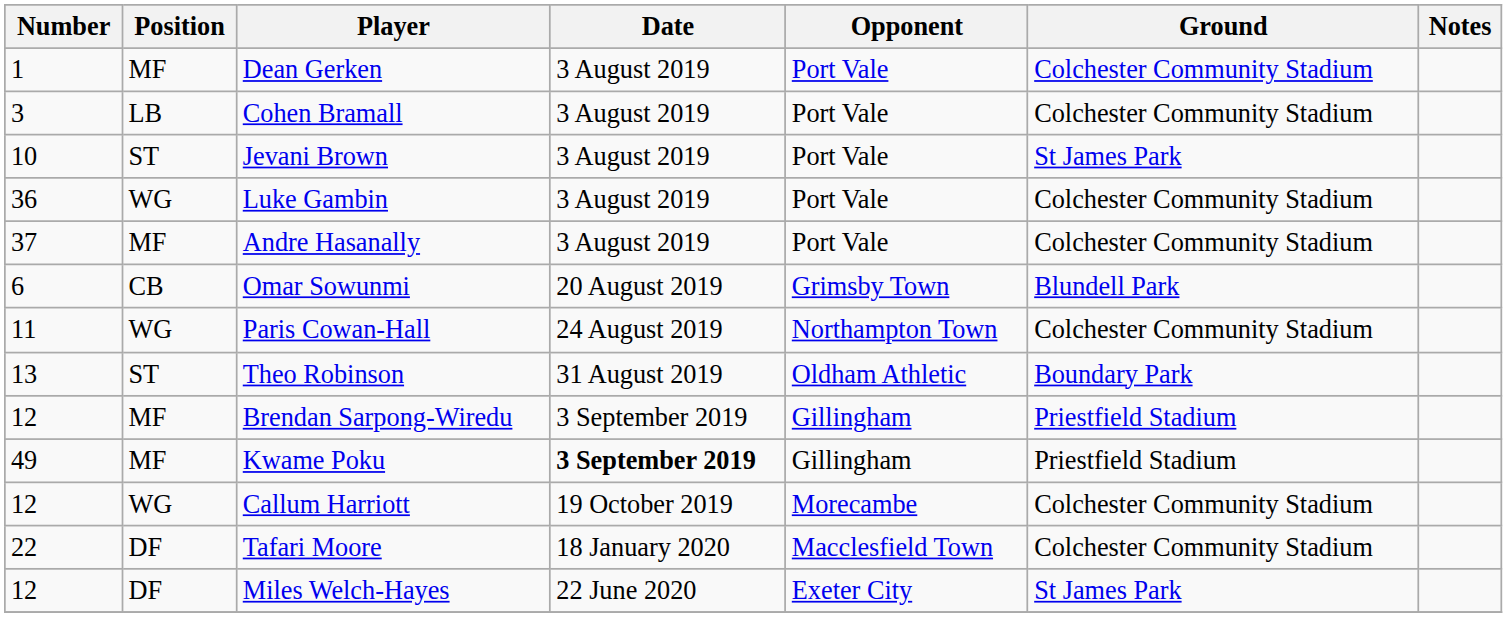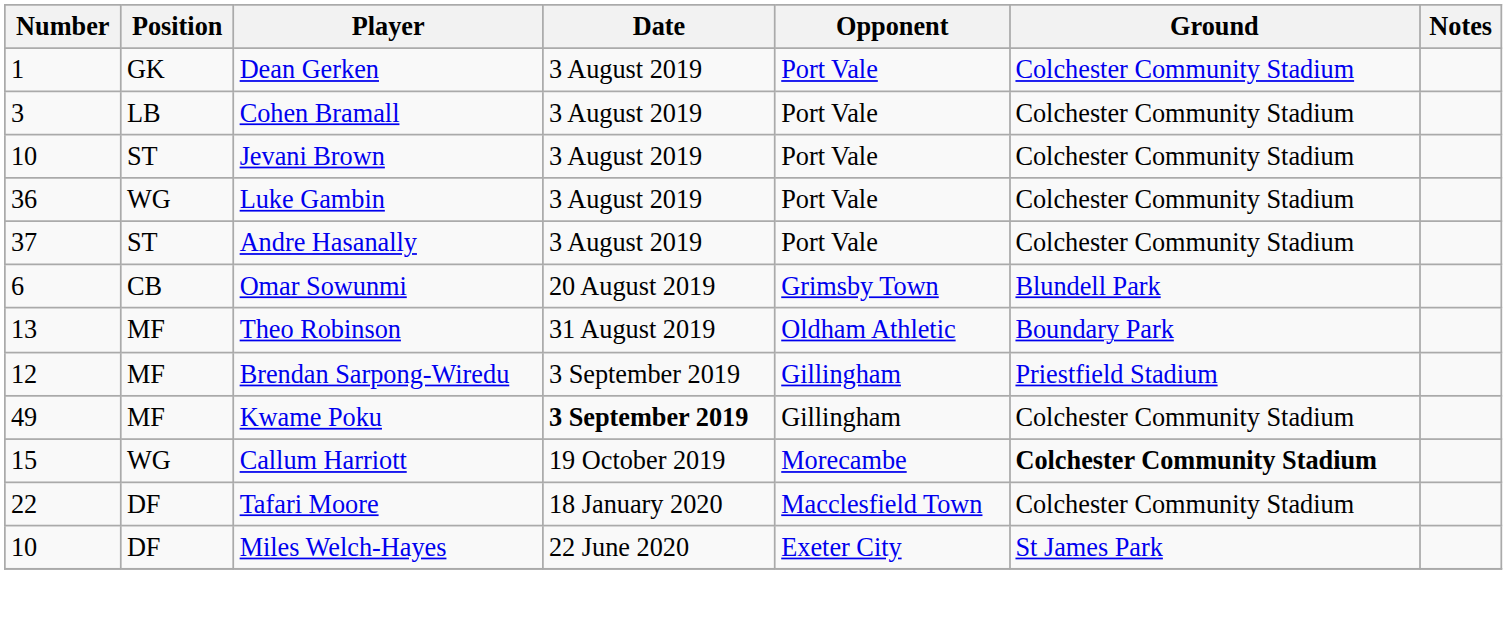 <table width=98% class="wikitable" style="text-align:center; font-size:95%; text-align:left">
 <tr>
 <th>Number</th>
 <th>Position</th>
 <th>Player</th>
 <th>Date</th>
 <th>Opponent</th>
 <th>Ground</th>
 <th>Notes</th>
 </tr>
 <tr>
 <td>1</td>
-<td>MF</td>
+<td>GK</td>
 <td> <a href='#'>Dean Gerken</a></td>
 <td>3 August 2019</td>
 <td><a href='#'>Port Vale</a></td>
 <td><a href='#'>Colchester Community Stadium</a></td>
 <td></td>
 </tr>
 <tr>
 <td>3</td>
 <td>LB</td>
 <td> <a href='#'>Cohen Bramall</a></td>
 <td>3 August 2019</td>
 <td>Port Vale</td>
 <td>Colchester Community Stadium</td>
 <td></td>
 </tr>
 <tr>
 <td>10</td>
 <td>ST</td>
 <td> <a href='#'>Jevani Brown</a></td>
 <td>3 August 2019</td>
 <td>Port Vale</td>
-<td><a href='#'>St James Park</a></td>
+<td>Colchester Community Stadium</td>
 <td></td>
 </tr>
 <tr>
 <td>36</td>
 <td>WG</td>
 <td> <a href='#'>Luke Gambin</a></td>
 <td>3 August 2019</td>
 <td>Port Vale</td>
 <td>Colchester Community Stadium</td>
 <td></td>
 </tr>
 <tr>
 <td>37</td>
-<td>MF</td>
+<td>ST</td>
 <td> <a href='#'>Andre Hasanally</a></td>
 <td>3 August 2019</td>
 <td>Port Vale</td>
 <td>Colchester Community Stadium</td>
 <td></td>
 </tr>
 <tr>
 <td>6</td>
 <td>CB</td>
 <td> <a href='#'>Omar Sowunmi</a></td>
 <td>20 August 2019</td>
 <td><a href='#'>Grimsby Town</a></td>
 <td><a href='#'>Blundell Park</a></td>
 <td></td>
 </tr>
 <tr>
-<td>11</td>
-<td>WG</td>
-<td> <a href='#'>Paris Cowan-Hall</a></td>
-<td>24 August 2019</td>
-<td><a href='#'>Northampton Town</a></td>
-<td>Colchester Community Stadium</td>
-<td></td>
-</tr>
-<tr>
 <td>13</td>
-<td>ST</td>
+<td>MF</td>
 <td> <a href='#'>Theo Robinson</a></td>
 <td>31 August 2019</td>
 <td><a href='#'>Oldham Athletic</a></td>
 <td><a href='#'>Boundary Park</a></td>
 <td></td>
 </tr>
 <tr>
 <td>12</td>
 <td>MF</td>
 <td> <a href='#'>Brendan Sarpong-Wiredu</a></td>
 <td>3 September 2019</td>
 <td><a href='#'>Gillingham</a></td>
 <td><a href='#'>Priestfield Stadium</a></td>
 <td></td>
 </tr>
 <tr>
 <td>49</td>
 <td>MF</td>
 <td> <a href='#'>Kwame Poku</a></td>
 <td><strong>3 September 2019</strong></td>
 <td>Gillingham</td>
-<td>Priestfield Stadium</td>
+<td>Colchester Community Stadium</td>
 <td></td>
 </tr>
 <tr>
-<td>12</td>
+<td>15</td>
 <td>WG</td>
 <td> <a href='#'>Callum Harriott</a></td>
 <td>19 October 2019</td>
 <td><a href='#'>Morecambe</a></td>
-<td>Colchester Community Stadium</td>
+<td><strong>Colchester Community Stadium</strong></td>
 <td></td>
 </tr>
 <tr>
 <td>22</td>
 <td>DF</td>
 <td> <a href='#'>Tafari Moore</a></td>
 <td>18 January 2020</td>
 <td><a href='#'>Macclesfield Town</a></td>
 <td>Colchester Community Stadium</td>
 <td></td>
 </tr>
 <tr>
-<td>12</td>
+<td>10</td>
 <td>DF</td>
 <td> <a href='#'>Miles Welch-Hayes</a></td>
 <td>22 June 2020</td>
 <td><a href='#'>Exeter City</a></td>
 <td><a href='#'>St James Park</a></td>
 <td></td>
 </tr>
 <tr>
 </tr>
 </table>
